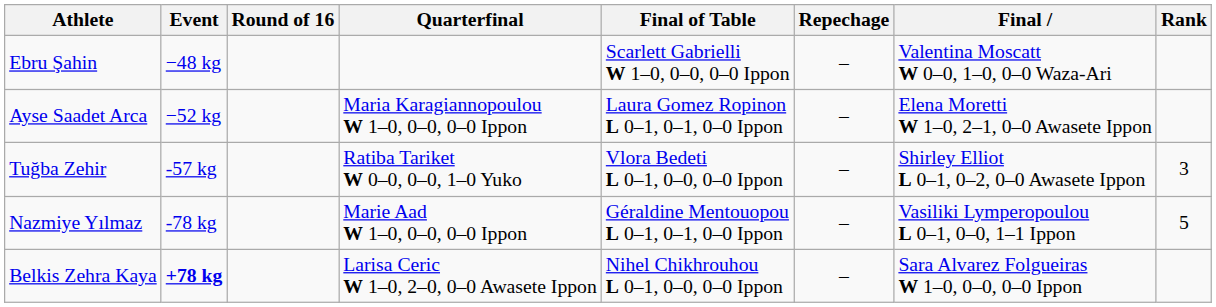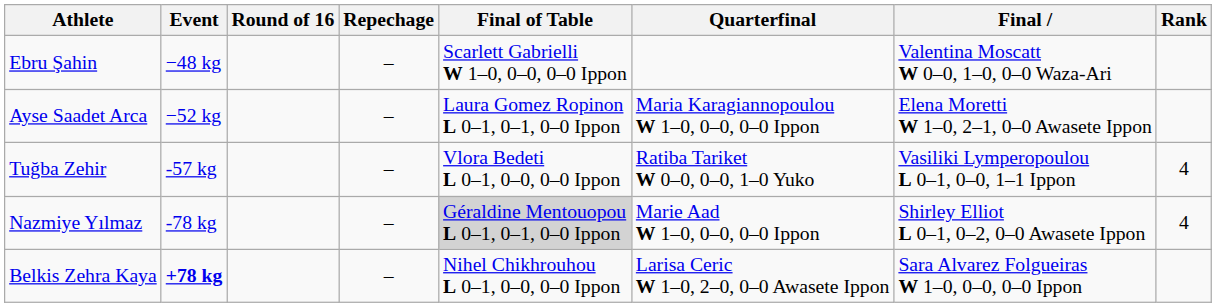 <table class="wikitable">
 <tr>
 <th>Athlete</th>
 <th>Event</th>
 <th>Round of 16</th>
+<th>Repechage</th>
+<th>Final of Table</th>
 <th>Quarterfinal</th>
-<th>Final of Table</th>
-<th>Repechage</th>
 <th>Final / </th>
 <th>Rank</th>
 </tr>
 <tr>
 <td><a href='#'>Ebru Şahin</a></td>
 <td><a href='#'>−48 kg</a></td>
 <td></td>
+<td align=center>–</td>
+<td> <a href='#'>Scarlett Gabrielli</a> <br> <strong>W</strong> 1–0, 0–0, 0–0 Ippon</td>
 <td></td>
-<td> <a href='#'>Scarlett Gabrielli</a> <br> <strong>W</strong> 1–0, 0–0, 0–0 Ippon</td>
-<td align=center>–</td>
 <td> <a href='#'>Valentina Moscatt</a> <br> <strong>W</strong> 0–0, 1–0, 0–0 Waza-Ari</td>
 <td align=center></td>
 </tr>
 <tr>
 <td><a href='#'>Ayse Saadet Arca</a></td>
 <td><a href='#'>−52 kg</a></td>
 <td></td>
+<td align=center>–</td>
+<td> <a href='#'>Laura Gomez Ropinon</a> <br> <strong>L</strong> 0–1, 0–1, 0–0 Ippon</td>
 <td> <a href='#'>Maria Karagiannopoulou</a> <br> <strong>W</strong> 1–0, 0–0, 0–0 Ippon</td>
-<td> <a href='#'>Laura Gomez Ropinon</a> <br> <strong>L</strong> 0–1, 0–1, 0–0 Ippon</td>
-<td align=center>–</td>
 <td> <a href='#'>Elena Moretti</a> <br> <strong>W</strong> 1–0, 2–1, 0–0 Awasete Ippon</td>
 <td align=center></td>
 </tr>
 <tr>
 <td><a href='#'>Tuğba Zehir</a></td>
 <td><a href='#'>-57 kg</a></td>
 <td></td>
+<td align=center>–</td>
+<td> <a href='#'>Vlora Bedeti</a> <br> <strong>L</strong> 0–1, 0–0, 0–0 Ippon</td>
 <td> <a href='#'>Ratiba Tariket</a> <br> <strong>W</strong> 0–0, 0–0, 1–0 Yuko</td>
-<td> <a href='#'>Vlora Bedeti</a> <br> <strong>L</strong> 0–1, 0–0, 0–0 Ippon</td>
-<td align=center>–</td>
-<td> <a href='#'>Shirley Elliot</a> <br> <strong>L</strong> 0–1, 0–2, 0–0 Awasete Ippon</td>
-<td align=center>3</td>
+<td> <a href='#'>Vasiliki Lymperopoulou</a> <br> <strong>L</strong> 0–1, 0–0, 1–1 Ippon</td>
+<td align=center>4</td>
 </tr>
 <tr>
 <td><a href='#'>Nazmiye Yılmaz</a></td>
 <td><a href='#'>-78 kg</a></td>
 <td></td>
+<td align=center>–</td>
+<td style="background: lightgrey;"> <a href='#'>Géraldine Mentouopou</a> <br> <strong>L</strong> 0–1, 0–1, 0–0 Ippon</td>
 <td> <a href='#'>Marie Aad</a> <br> <strong>W</strong> 1–0, 0–0, 0–0 Ippon</td>
-<td> <a href='#'>Géraldine Mentouopou</a> <br> <strong>L</strong> 0–1, 0–1, 0–0 Ippon</td>
-<td align=center>–</td>
-<td> <a href='#'>Vasiliki Lymperopoulou</a> <br> <strong>L</strong> 0–1, 0–0, 1–1 Ippon</td>
-<td align=center>5</td>
+<td> <a href='#'>Shirley Elliot</a> <br> <strong>L</strong> 0–1, 0–2, 0–0 Awasete Ippon</td>
+<td align=center>4</td>
 </tr>
 <tr>
 <td><a href='#'>Belkis Zehra Kaya</a></td>
 <td><strong><a href='#'>+78 kg</a></strong></td>
 <td></td>
+<td align=center>–</td>
+<td> <a href='#'>Nihel Chikhrouhou</a> <br> <strong>L</strong> 0–1, 0–0, 0–0 Ippon</td>
 <td> <a href='#'>Larisa Ceric</a> <br> <strong>W</strong> 1–0, 2–0, 0–0 Awasete Ippon</td>
-<td> <a href='#'>Nihel Chikhrouhou</a> <br> <strong>L</strong> 0–1, 0–0, 0–0 Ippon</td>
-<td align=center>–</td>
 <td> <a href='#'>Sara Alvarez Folgueiras</a> <br> <strong>W</strong> 1–0, 0–0, 0–0 Ippon</td>
 <td align=center></td>
 </tr>
 </table>
